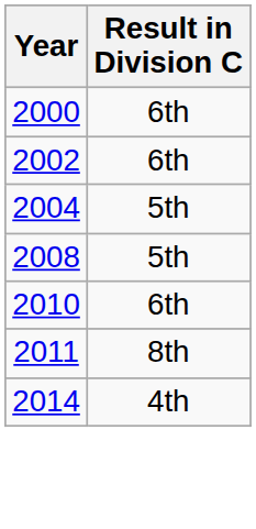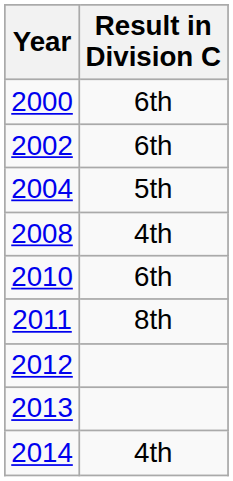 <table class="wikitable" style="text-align:center">
 <tr>
 <th>Year</th>
 <th>Result in<br>Division C</th>
 </tr>
 <tr>
 <td><a href='#'>2000</a></td>
 <td>6th</td>
 </tr>
 <tr>
 <td><a href='#'>2002</a></td>
 <td>6th</td>
 </tr>
 <tr>
 <td><a href='#'>2004</a></td>
 <td>5th</td>
 </tr>
 <tr>
 <td><a href='#'>2008</a></td>
-<td>5th</td>
+<td>4th</td>
 </tr>
 <tr>
 <td><a href='#'>2010</a></td>
 <td>6th</td>
 </tr>
 <tr>
 <td><a href='#'>2011</a></td>
 <td>8th</td>
 </tr>
 <tr>
+<td><a href='#'>2012</a></td>
+<td></td>
+</tr>
+<tr>
+<td><a href='#'>2013</a></td>
+<td></td>
+</tr>
+<tr>
 <td><a href='#'>2014</a></td>
 <td>4th</td>
 </tr>
 </table>
